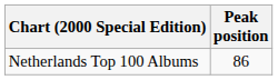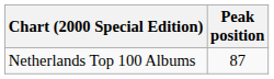 <table class="wikitable">
 <tr>
 <th>Chart (2000 Special Edition)</th>
 <th>Peak<br>position</th>
 </tr>
 <tr>
 <td>Netherlands Top 100 Albums</td>
-<td align="center">86</td>
+<td align="center">87</td>
 </tr>
 </table>
